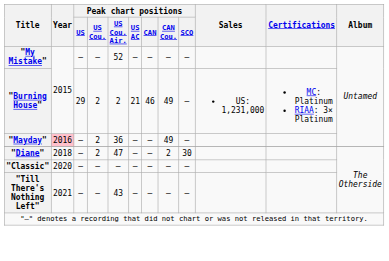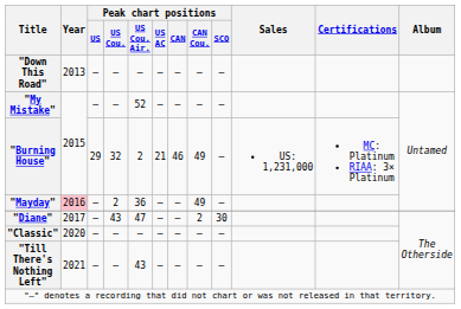 <table class="wikitable plainrowheaders" style="text-align:center;">
 <tr>
 <th scope="col" rowspan="2" style="width:15em;">Title</th>
 <th scope="col" rowspan="2">Year</th>
 <th scope="col" colspan="7">Peak chart positions</th>
 <th scope="col" rowspan="2">Sales</th>
 <th scope="col" rowspan="2"><a href='#'>Certifications</a></th>
 <th scope="col" rowspan="2">Album</th>
 </tr>
 <tr>
 <th scope="col" style="width:3em;font-size:90%;"><a href='#'>US</a><br></th>
 <th scope="col" style="width:2.8em;font-size:90%;"><a href='#'>US<br>Cou.</a><br></th>
 <th scope="col" style="width:3em;font-size:90%;"><a href='#'>US <br>Cou.<br>Air.</a><br></th>
 <th scope="col" style="width:2.8em;font-size:90%;"><a href='#'>US <br>AC</a><br></th>
 <th scope="col" style="width:2.8em;font-size:90%;"><a href='#'>CAN</a><br></th>
 <th scope="col" style="width:3em;font-size:90%;"><a href='#'>CAN<br>Cou.</a><br></th>
 <th scope="col" style="width:2.8em;font-size:90%;"><a href='#'>SCO</a><br></th>
 </tr>
 <tr>
+<th scope="row">"Down This Road"</th>
+<td>2013</td>
+<td>—</td>
+<td>—</td>
+<td>—</td>
+<td>—</td>
+<td>—</td>
+<td>—</td>
+<td>—</td>
+<td></td>
+<td></td>
+<td></td>
+</tr>
+<tr>
 <th scope="row">"<a href='#'>My Mistake</a>"</th>
 <td rowspan="2">2015</td>
 <td>—</td>
 <td>—</td>
 <td>52</td>
 <td>—</td>
 <td>—</td>
 <td>—</td>
 <td>—</td>
 <td></td>
 <td></td>
 <td rowspan="3"><em>Untamed</em></td>
 </tr>
 <tr>
 <th scope="row">"<a href='#'>Burning House</a>"</th>
 <td>29</td>
-<td>2</td>
+<td>32</td>
 <td>2</td>
 <td>21</td>
 <td>46</td>
 <td>49</td>
 <td>—</td>
 <td><br><ul><li>US: 1,231,000</li></ul></td>
 <td><br><ul><li><a href='#'>MC</a>: Platinum</li><li><a href='#'>RIAA</a>: 3× Platinum</li></ul></td>
 </tr>
 <tr>
 <th scope="row">"<a href='#'>Mayday</a>"</th>
 <td style="background: pink;">2016</td>
 <td>—</td>
 <td>2</td>
 <td>36</td>
 <td>—</td>
 <td>—</td>
 <td>49</td>
 <td>—</td>
 <td></td>
 <td></td>
 </tr>
 <tr>
 </tr>
 <tr>
 <th scope="row">"<a href='#'>Diane</a>"</th>
-<td>2018</td>
+<td>2017</td>
 <td>—</td>
-<td>2</td>
+<td>43</td>
 <td>47</td>
 <td>—</td>
 <td>—</td>
 <td>2</td>
 <td>30</td>
 <td></td>
 <td></td>
 <td rowspan="3"><em>The Otherside</em></td>
 </tr>
 <tr>
 <th scope="row">"Classic"</th>
 <td>2020</td>
 <td>—</td>
 <td>—</td>
 <td>—</td>
 <td>—</td>
 <td>—</td>
 <td>—</td>
 <td>—</td>
 <td></td>
 <td></td>
 </tr>
 <tr>
 <th scope="row">"Till There's Nothing Left"</th>
 <td>2021</td>
 <td>—</td>
 <td>—</td>
 <td>43</td>
 <td>—</td>
 <td>—</td>
 <td>—</td>
 <td>—</td>
 <td></td>
 <td></td>
 </tr>
 <tr>
 <td colspan="12" style="font-size:90%">"—" denotes a recording that did not chart or was not released in that territory.</td>
 </tr>
 </table>
